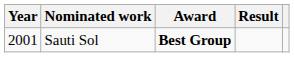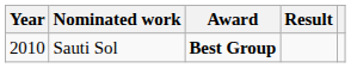 <table class ="wikitable">
 <tr>
 <th>Year</th>
 <th>Nominated work</th>
 <th>Award</th>
 <th>Result</th>
 <th></th>
 </tr>
 <tr>
-<td>2001</td>
+<td>2010</td>
 <td>Sauti Sol</td>
 <td><strong>Best Group</strong></td>
 <td></td>
 <td></td>
 </tr>
 </table>
